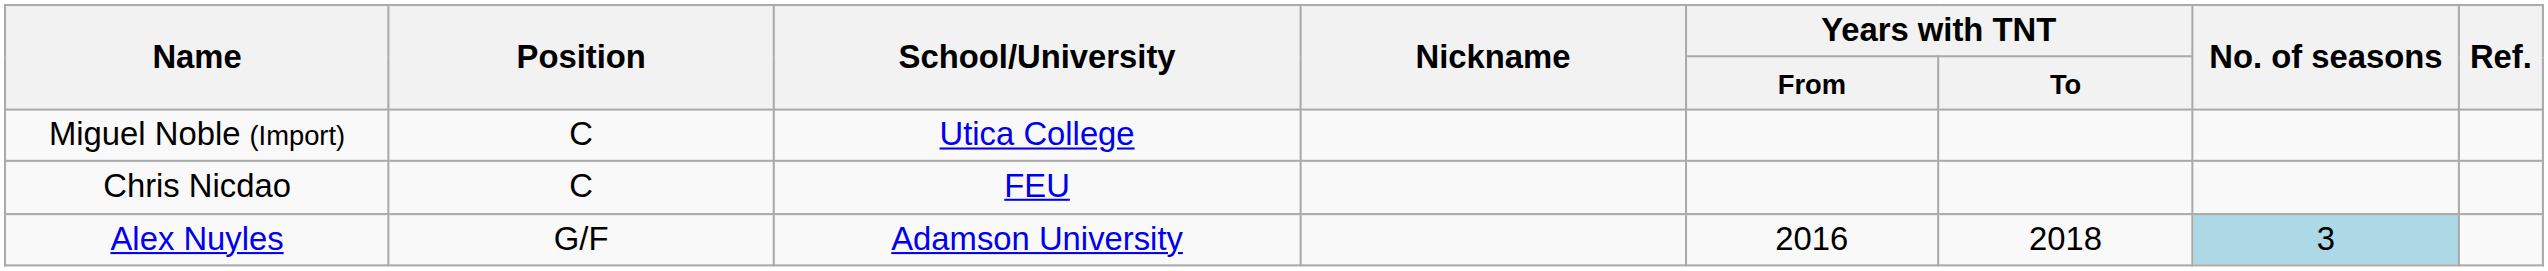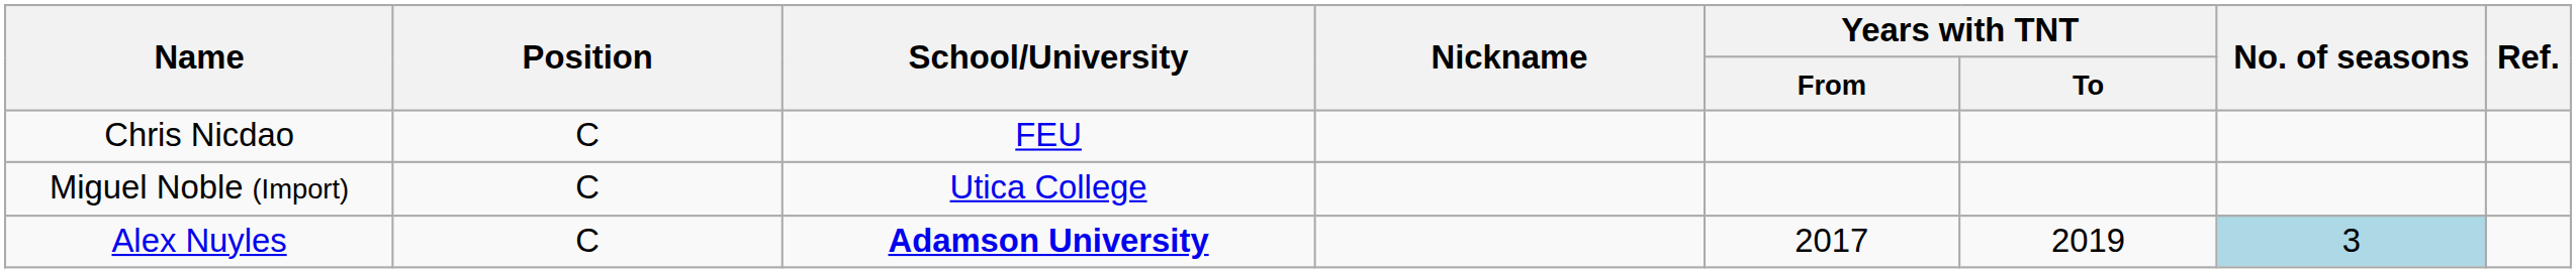 <table class="wikitable sortable" style="text-align:center" width="98%">
 <tr>
 <th style="width:180px;" rowspan="2">Name</th>
 <th style="width:180px;" rowspan="2">Position</th>
 <th style="width:250px;" rowspan="2">School/University</th>
 <th style="width:180px;" rowspan="2">Nickname</th>
 <th style="width:180px; text-align:center;" colspan="2">Years with TNT</th>
 <th rowspan="2">No. of seasons</th>
 <th rowspan="2"; class=unsortable>Ref.</th>
 </tr>
 <tr>
 <th style="width:10%; text-align:center;"><small>From</small></th>
 <th style="width:10%; text-align:center;"><small>To</small></th>
 </tr>
 <tr>
+<td>Chris Nicdao</td>
+<td align=center>C</td>
+<td><a href='#'>FEU</a></td>
+<td align=center></td>
+<td align=center></td>
+<td></td>
+<td></td>
+<td></td>
+</tr>
+<tr>
 <td>Miguel Noble <small>(Import)</small></td>
 <td align=center>C</td>
 <td><a href='#'>Utica College</a></td>
 <td align=center></td>
 <td align=center></td>
 <td></td>
 <td></td>
 <td></td>
 </tr>
 <tr>
-<td>Chris Nicdao</td>
+<td><a href='#'>Alex Nuyles</a></td>
 <td align=center>C</td>
-<td><a href='#'>FEU</a></td>
+<td><strong><a href='#'>Adamson University</a></strong></td>
 <td align=center></td>
-<td align=center></td>
-<td></td>
-<td></td>
-<td></td>
-</tr>
-<tr>
-<td><a href='#'>Alex Nuyles</a></td>
-<td align=center>G/F</td>
-<td><a href='#'>Adamson University</a></td>
-<td align=center></td>
-<td align=center>2016</td>
-<td>2018</td>
+<td align=center>2017</td>
+<td>2019</td>
 <td style="background: lightblue;">3</td>
 <td></td>
 </tr>
 </table>
